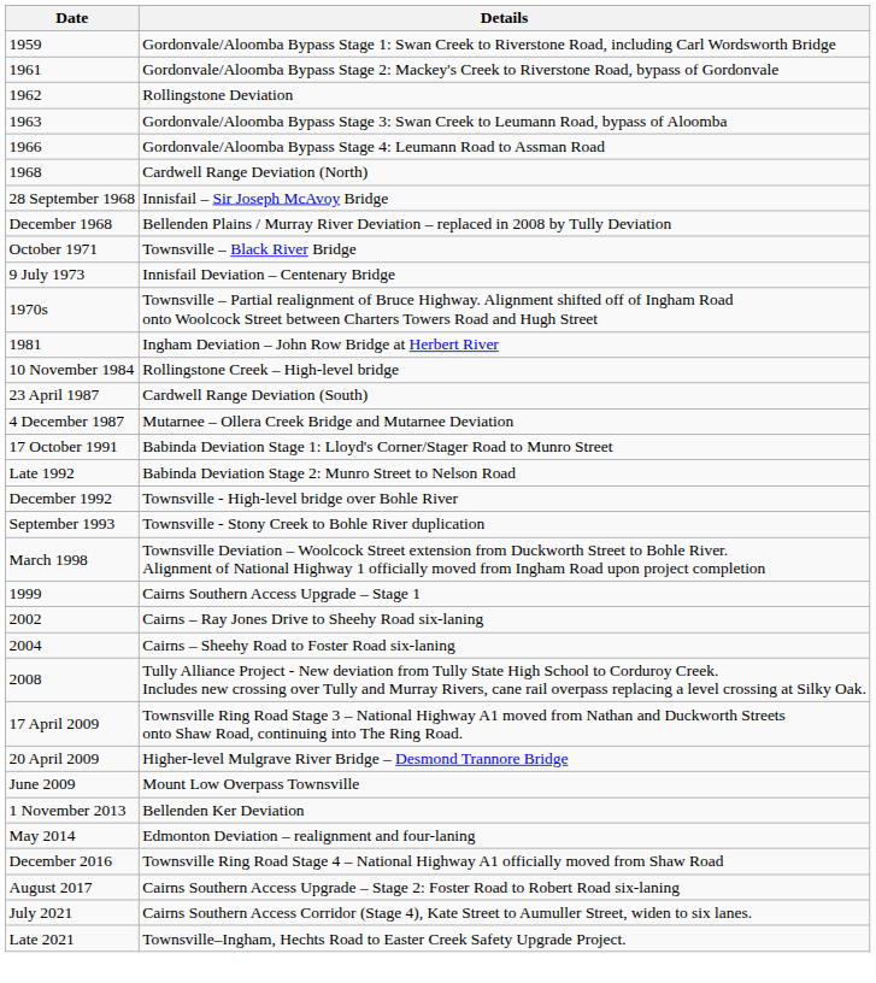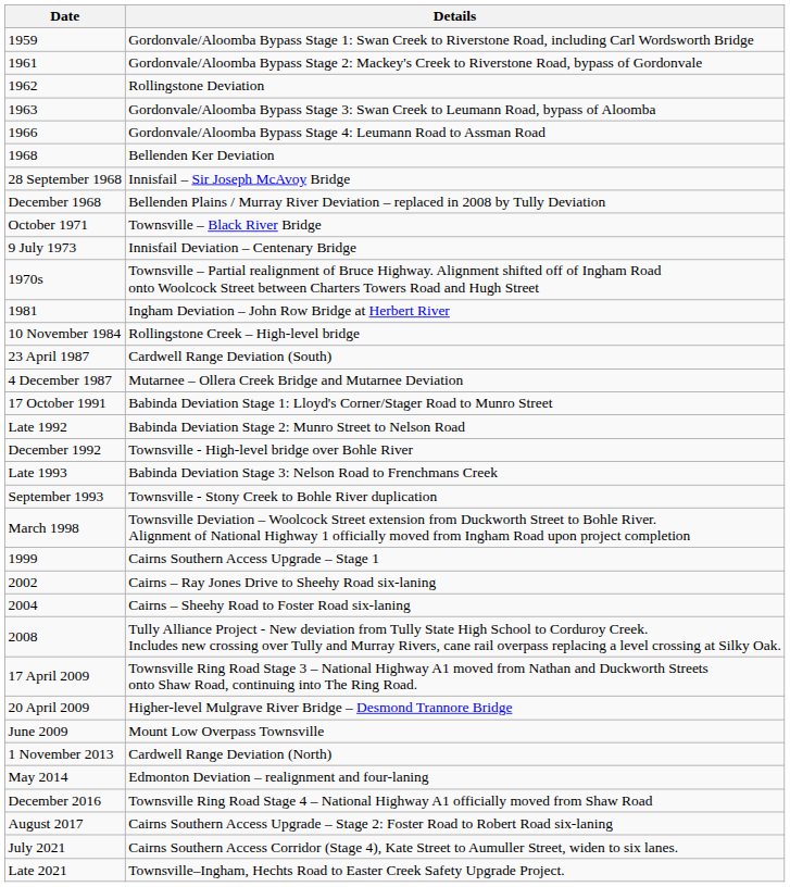 <table class="wikitable sortable">
 <tr>
 <th>Date</th>
 <th>Details</th>
 </tr>
 <tr>
 <td>1959</td>
 <td>Gordonvale/Aloomba Bypass Stage 1: Swan Creek to Riverstone Road, including Carl Wordsworth Bridge</td>
 </tr>
 <tr>
 <td>1961</td>
 <td>Gordonvale/Aloomba Bypass Stage 2: Mackey's Creek to Riverstone Road, bypass of Gordonvale</td>
 </tr>
 <tr>
 <td>1962</td>
 <td>Rollingstone Deviation</td>
 </tr>
 <tr>
 <td>1963</td>
 <td>Gordonvale/Aloomba Bypass Stage 3: Swan Creek to Leumann Road, bypass of Aloomba</td>
 </tr>
 <tr>
 <td>1966</td>
 <td>Gordonvale/Aloomba Bypass Stage 4: Leumann Road to Assman Road</td>
 </tr>
 <tr>
 <td>1968</td>
-<td>Cardwell Range Deviation (North)</td>
+<td>Bellenden Ker Deviation</td>
 </tr>
 <tr>
 <td>28 September 1968</td>
 <td>Innisfail – <a href='#'>Sir Joseph McAvoy</a> Bridge</td>
 </tr>
 <tr>
 <td>December 1968</td>
 <td>Bellenden Plains / Murray River Deviation – replaced in 2008 by Tully Deviation</td>
 </tr>
 <tr>
 <td>October 1971</td>
 <td>Townsville – <a href='#'>Black River</a> Bridge</td>
 </tr>
 <tr>
 <td>9 July 1973</td>
 <td>Innisfail Deviation – Centenary Bridge</td>
 </tr>
 <tr>
 <td>1970s</td>
 <td>Townsville – Partial realignment of Bruce Highway.  Alignment shifted off of Ingham Road<br>  onto Woolcock Street between Charters Towers Road and Hugh Street</td>
 </tr>
 <tr>
 <td>1981</td>
 <td>Ingham Deviation – John Row Bridge at <a href='#'>Herbert River</a></td>
 </tr>
 <tr>
 <td>10 November 1984</td>
 <td>Rollingstone Creek – High-level bridge</td>
 </tr>
 <tr>
 <td>23 April 1987</td>
 <td>Cardwell Range Deviation (South)</td>
 </tr>
 <tr>
 <td>4 December 1987</td>
 <td>Mutarnee – Ollera Creek Bridge and Mutarnee Deviation</td>
 </tr>
 <tr>
 <td>17 October 1991</td>
 <td>Babinda Deviation Stage 1: Lloyd's Corner/Stager Road to Munro Street</td>
 </tr>
 <tr>
 <td>Late 1992</td>
 <td>Babinda Deviation Stage 2: Munro Street to Nelson Road</td>
 </tr>
 <tr>
 <td>December 1992</td>
 <td>Townsville - High-level bridge over Bohle River</td>
 </tr>
 <tr>
+<td>Late 1993</td>
+<td>Babinda Deviation Stage 3: Nelson Road to Frenchmans Creek</td>
+</tr>
+<tr>
 <td>September 1993</td>
 <td>Townsville - Stony Creek to Bohle River duplication</td>
 </tr>
 <tr>
 <td>March 1998</td>
 <td>Townsville Deviation – Woolcock Street extension from Duckworth Street to Bohle River.<br>  Alignment of National Highway 1 officially moved from Ingham Road upon project completion</td>
 </tr>
 <tr>
 <td>1999</td>
 <td>Cairns Southern Access Upgrade – Stage 1</td>
 </tr>
 <tr>
 <td>2002</td>
 <td>Cairns – Ray Jones Drive to Sheehy Road six-laning</td>
 </tr>
 <tr>
 <td>2004</td>
 <td>Cairns – Sheehy Road to Foster Road six-laning</td>
 </tr>
 <tr>
 <td>2008</td>
 <td>Tully Alliance Project - New deviation from Tully State High School to Corduroy Creek.  <br> Includes new crossing over Tully and Murray Rivers, cane rail overpass replacing a level crossing at Silky Oak.</td>
 </tr>
 <tr>
 <td>17 April 2009</td>
 <td>Townsville Ring Road Stage 3 – National Highway A1 moved from Nathan and Duckworth Streets <br> onto Shaw Road, continuing into The Ring Road.</td>
 </tr>
 <tr>
 <td>20 April 2009</td>
 <td>Higher-level Mulgrave River Bridge – <a href='#'>Desmond Trannore Bridge</a></td>
 </tr>
 <tr>
 <td>June 2009</td>
 <td>Mount Low Overpass Townsville</td>
 </tr>
 <tr>
 <td>1 November 2013</td>
-<td>Bellenden Ker Deviation</td>
+<td>Cardwell Range Deviation (North)</td>
 </tr>
 <tr>
 <td>May 2014</td>
 <td>Edmonton Deviation – realignment and four-laning</td>
 </tr>
 <tr>
 <td>December 2016</td>
 <td>Townsville Ring Road Stage 4 – National Highway A1 officially moved from Shaw Road</td>
 </tr>
 <tr>
 <td>August 2017</td>
 <td>Cairns Southern Access Upgrade – Stage 2: Foster Road to Robert Road six-laning</td>
 </tr>
 <tr>
 <td>July 2021</td>
 <td>Cairns Southern Access Corridor (Stage 4), Kate Street to Aumuller Street, widen to six lanes.</td>
 </tr>
 <tr>
 <td>Late 2021</td>
 <td>Townsville–Ingham, Hechts Road to Easter Creek Safety Upgrade Project.</td>
 </tr>
 </table>
